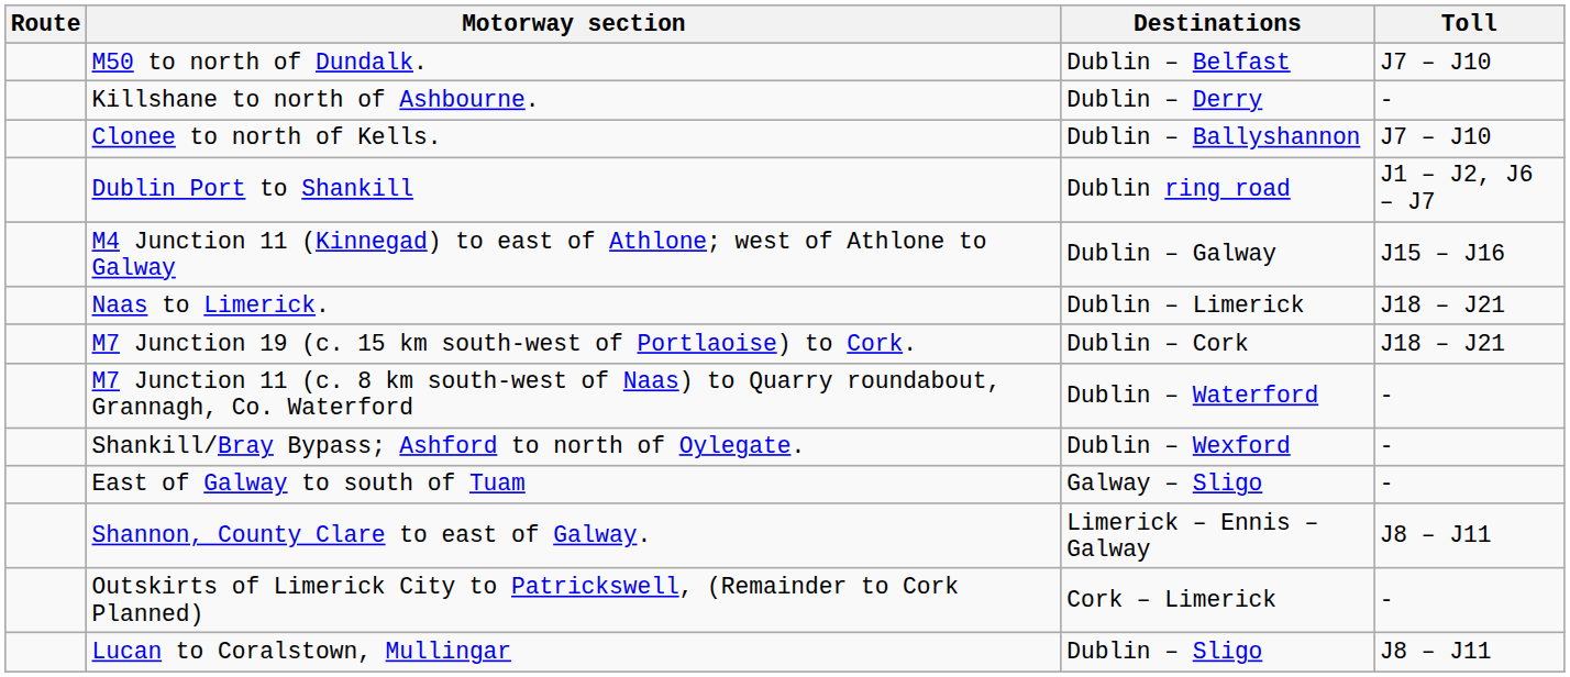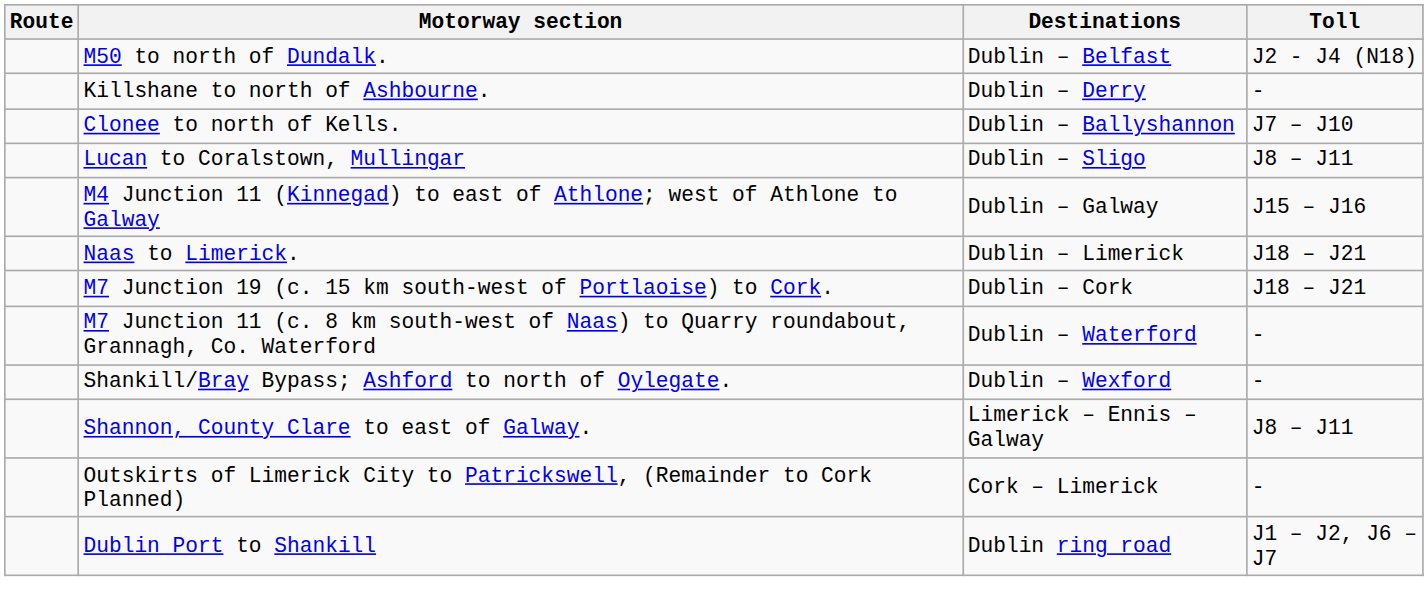 <table class="wikitable">
 <tr>
 <th>Route</th>
 <th>Motorway section</th>
 <th>Destinations</th>
 <th>Toll</th>
 </tr>
 <tr>
 <td align=right></td>
 <td><a href='#'>M50</a> to north of <a href='#'>Dundalk</a>.</td>
 <td>Dublin – <a href='#'>Belfast</a></td>
-<td>J7 – J10</td>
+<td>J2 - J4 (N18)</td>
 </tr>
 <tr>
 <td align=right></td>
 <td>Killshane to north of <a href='#'>Ashbourne</a>.</td>
 <td>Dublin – <a href='#'>Derry</a></td>
 <td>-</td>
 </tr>
 <tr>
 <td align=right></td>
 <td><a href='#'>Clonee</a> to north of Kells.</td>
 <td>Dublin – <a href='#'>Ballyshannon</a></td>
 <td>J7 – J10</td>
 </tr>
 <tr>
 <td align=right></td>
-<td><a href='#'>Dublin Port</a> to <a href='#'>Shankill</a></td>
-<td>Dublin <a href='#'>ring road</a></td>
-<td>J1 – J2, J6 – J7</td>
+<td><a href='#'>Lucan</a> to Coralstown, <a href='#'>Mullingar</a></td>
+<td>Dublin – <a href='#'>Sligo</a></td>
+<td>J8 – J11</td>
 </tr>
 <tr>
 <td align=right></td>
 <td><a href='#'>M4</a> Junction 11 (<a href='#'>Kinnegad</a>) to east of <a href='#'>Athlone</a>; west of Athlone to <a href='#'>Galway</a></td>
 <td>Dublin – Galway</td>
 <td>J15 – J16</td>
 </tr>
 <tr>
 <td align=right></td>
 <td><a href='#'>Naas</a> to <a href='#'>Limerick</a>.</td>
 <td>Dublin – Limerick</td>
 <td>J18 – J21</td>
 </tr>
 <tr>
 <td align=right></td>
 <td><a href='#'>M7</a> Junction 19 (c. 15 km south-west of <a href='#'>Portlaoise</a>) to <a href='#'>Cork</a>.</td>
 <td>Dublin – Cork</td>
 <td>J18 – J21</td>
 </tr>
 <tr>
 <td align=right></td>
 <td><a href='#'>M7</a> Junction 11 (c. 8 km south-west of <a href='#'>Naas</a>) to Quarry roundabout, Grannagh, Co. Waterford</td>
 <td>Dublin – <a href='#'>Waterford</a></td>
 <td>-</td>
 </tr>
 <tr>
 <td align=right></td>
 <td>Shankill/<a href='#'>Bray</a> Bypass; <a href='#'>Ashford</a> to north of <a href='#'>Oylegate</a>.</td>
 <td>Dublin – <a href='#'>Wexford</a></td>
 <td>-</td>
 </tr>
 <tr>
 <td align=right></td>
-<td>East of <a href='#'>Galway</a> to south of <a href='#'>Tuam</a></td>
-<td>Galway – <a href='#'>Sligo</a></td>
-<td>-</td>
-</tr>
-<tr>
-<td align=right></td>
 <td><a href='#'>Shannon, County Clare</a> to east of <a href='#'>Galway</a>.</td>
 <td>Limerick – Ennis – Galway</td>
 <td>J8 – J11</td>
 </tr>
 <tr>
 <td align=right></td>
 <td>Outskirts of Limerick City to <a href='#'>Patrickswell</a>, (Remainder to Cork Planned)</td>
 <td>Cork – Limerick</td>
 <td>-</td>
 </tr>
 <tr>
 <td align=right></td>
-<td><a href='#'>Lucan</a> to Coralstown, <a href='#'>Mullingar</a></td>
-<td>Dublin – <a href='#'>Sligo</a></td>
-<td>J8 – J11</td>
+<td><a href='#'>Dublin Port</a> to <a href='#'>Shankill</a></td>
+<td>Dublin <a href='#'>ring road</a></td>
+<td>J1 – J2, J6 – J7</td>
 </tr>
 </table>
